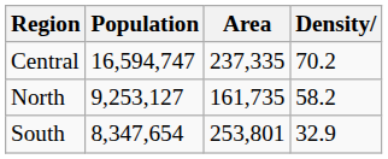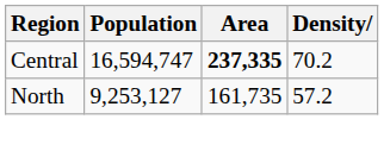 <table class="wikitable sortable static-row-numbers sort-under col1left" >
 <tr>
 <th>Region</th>
 <th>Population</th>
 <th>Area</th>
 <th>Density/</th>
 </tr>
 <tr>
 <td>Central</td>
 <td>16,594,747</td>
-<td>237,335</td>
+<td><strong>237,335</strong></td>
 <td>70.2</td>
 </tr>
 <tr>
 <td>North</td>
 <td>9,253,127</td>
 <td>161,735</td>
-<td>58.2</td>
-</tr>
-<tr>
-<td>South</td>
-<td>8,347,654</td>
-<td>253,801</td>
-<td>32.9</td>
+<td>57.2</td>
 </tr>
 </table>
